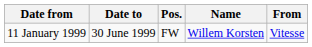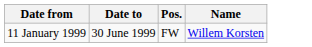 <table class="wikitable">
 <tr>
 <th>Date from</th>
 <th>Date to</th>
 <th>Pos.</th>
 <th>Name</th>
-<th>From</th>
 </tr>
 <tr>
 <td>11 January 1999</td>
 <td>30 June 1999</td>
 <td>FW</td>
 <td> <a href='#'>Willem Korsten</a></td>
-<td> <a href='#'>Vitesse</a></td>
 </tr>
 </table>
